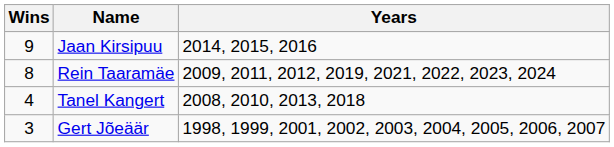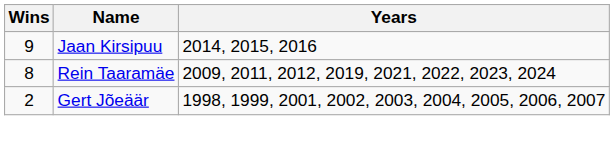 <table class="wikitable">
 <tr>
 <th>Wins</th>
 <th>Name</th>
 <th>Years</th>
 </tr>
 <tr>
 <td align=center>9</td>
 <td><a href='#'>Jaan Kirsipuu</a></td>
 <td align=left>2014, 2015, 2016</td>
 </tr>
 <tr>
 <td align=center>8</td>
 <td><a href='#'>Rein Taaramäe</a></td>
 <td align=left>2009, 2011, 2012, 2019, 2021, 2022, 2023, 2024</td>
 </tr>
 <tr>
-<td align=center>4</td>
-<td><a href='#'>Tanel Kangert</a></td>
-<td align=left>2008, 2010, 2013, 2018</td>
-</tr>
-<tr>
-<td align=center>3</td>
+<td align=center>2</td>
 <td><a href='#'>Gert Jõeäär</a></td>
 <td align=left>1998, 1999, 2001, 2002, 2003, 2004, 2005, 2006, 2007</td>
 </tr>
 </table>
